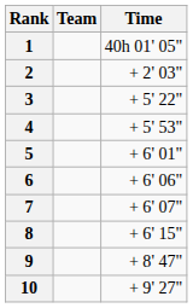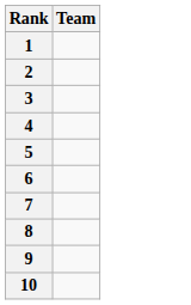 <table class="wikitable">
 <tr>
 <th scope="col">Rank</th>
 <th scope="col">Team</th>
-<th scope="col">Time</th>
 </tr>
 <tr>
 <th scope="row">1</th>
 <td> </td>
-<td align="right">40h 01' 05"</td>
 </tr>
 <tr>
 <th scope="row">2</th>
 <td> </td>
-<td align="right">+ 2' 03"</td>
 </tr>
 <tr>
 <th scope="row">3</th>
 <td> </td>
-<td align="right">+ 5' 22"</td>
 </tr>
 <tr>
 <th scope="row">4</th>
 <td> </td>
-<td align="right">+ 5' 53"</td>
 </tr>
 <tr>
 <th scope="row">5</th>
 <td> </td>
-<td align="right">+ 6' 01"</td>
 </tr>
 <tr>
 <th scope="row">6</th>
 <td> </td>
-<td align="right">+ 6' 06"</td>
 </tr>
 <tr>
 <th scope="row">7</th>
 <td> </td>
-<td align="right">+ 6' 07"</td>
 </tr>
 <tr>
 <th scope="row">8</th>
 <td> </td>
-<td align="right">+ 6' 15"</td>
 </tr>
 <tr>
 <th scope="row">9</th>
 <td> </td>
-<td align="right">+ 8' 47"</td>
 </tr>
 <tr>
 <th scope="row">10</th>
 <td> </td>
-<td align="right">+ 9' 27"</td>
 </tr>
 </table>
